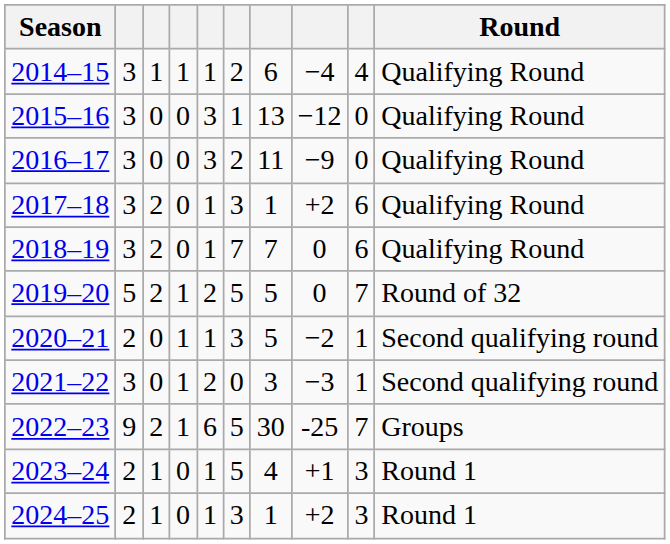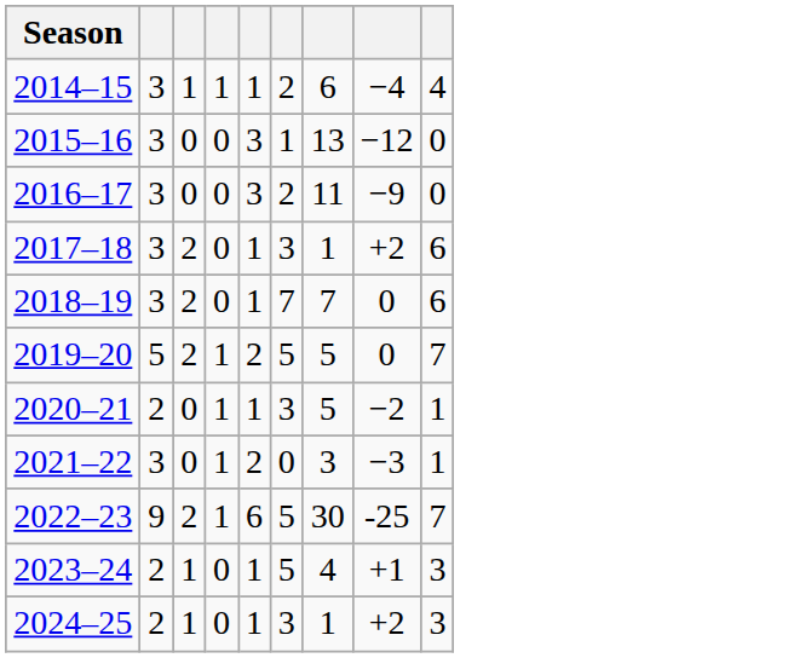 <table class=wikitable>
 <tr>
 <th>Season</th>
 <th></th>
 <th></th>
 <th></th>
 <th></th>
 <th></th>
 <th></th>
 <th></th>
 <th></th>
-<th>Round</th>
 </tr>
 <tr align=center>
 <td><a href='#'>2014–15</a></td>
 <td>3</td>
 <td>1</td>
 <td>1</td>
 <td>1</td>
 <td>2</td>
 <td>6</td>
 <td>−4</td>
 <td>4</td>
-<td align=left>Qualifying Round</td>
 </tr>
 <tr align=center>
 <td><a href='#'>2015–16</a></td>
 <td>3</td>
 <td>0</td>
 <td>0</td>
 <td>3</td>
 <td>1</td>
 <td>13</td>
 <td>−12</td>
 <td>0</td>
-<td align=left>Qualifying Round</td>
 </tr>
 <tr align=center>
 <td><a href='#'>2016–17</a></td>
 <td>3</td>
 <td>0</td>
 <td>0</td>
 <td>3</td>
 <td>2</td>
 <td>11</td>
 <td>−9</td>
 <td>0</td>
-<td align=left>Qualifying Round</td>
 </tr>
 <tr align=center>
 <td><a href='#'>2017–18</a></td>
 <td>3</td>
 <td>2</td>
 <td>0</td>
 <td>1</td>
 <td>3</td>
 <td>1</td>
 <td>+2</td>
 <td>6</td>
-<td align=left>Qualifying Round</td>
 </tr>
 <tr align=center>
 <td><a href='#'>2018–19</a></td>
 <td>3</td>
 <td>2</td>
 <td>0</td>
 <td>1</td>
 <td>7</td>
 <td>7</td>
 <td>0</td>
 <td>6</td>
-<td align=left>Qualifying Round</td>
 </tr>
 <tr align=center>
 <td><a href='#'>2019–20</a></td>
 <td>5</td>
 <td>2</td>
 <td>1</td>
 <td>2</td>
 <td>5</td>
 <td>5</td>
 <td>0</td>
 <td>7</td>
-<td align=left>Round of 32</td>
 </tr>
 <tr align=center>
 <td><a href='#'>2020–21</a></td>
 <td>2</td>
 <td>0</td>
 <td>1</td>
 <td>1</td>
 <td>3</td>
 <td>5</td>
 <td>−2</td>
 <td>1</td>
-<td align=left>Second qualifying round</td>
 </tr>
 <tr align=center>
 <td><a href='#'>2021–22</a></td>
 <td>3</td>
 <td>0</td>
 <td>1</td>
 <td>2</td>
 <td>0</td>
 <td>3</td>
 <td>−3</td>
 <td>1</td>
-<td align=left>Second qualifying round</td>
 </tr>
 <tr align=center>
 <td><a href='#'>2022–23</a></td>
 <td>9</td>
 <td>2</td>
 <td>1</td>
 <td>6</td>
 <td>5</td>
 <td>30</td>
 <td>-25</td>
 <td>7</td>
-<td align=left>Groups</td>
 </tr>
 <tr align=center>
 <td><a href='#'>2023–24</a></td>
 <td>2</td>
 <td>1</td>
 <td>0</td>
 <td>1</td>
 <td>5</td>
 <td>4</td>
 <td>+1</td>
 <td>3</td>
-<td align=left>Round 1</td>
 </tr>
 <tr align=center>
 <td><a href='#'>2024–25</a></td>
 <td>2</td>
 <td>1</td>
 <td>0</td>
 <td>1</td>
 <td>3</td>
 <td>1</td>
 <td>+2</td>
 <td>3</td>
-<td align=left>Round 1</td>
 </tr>
 </table>
